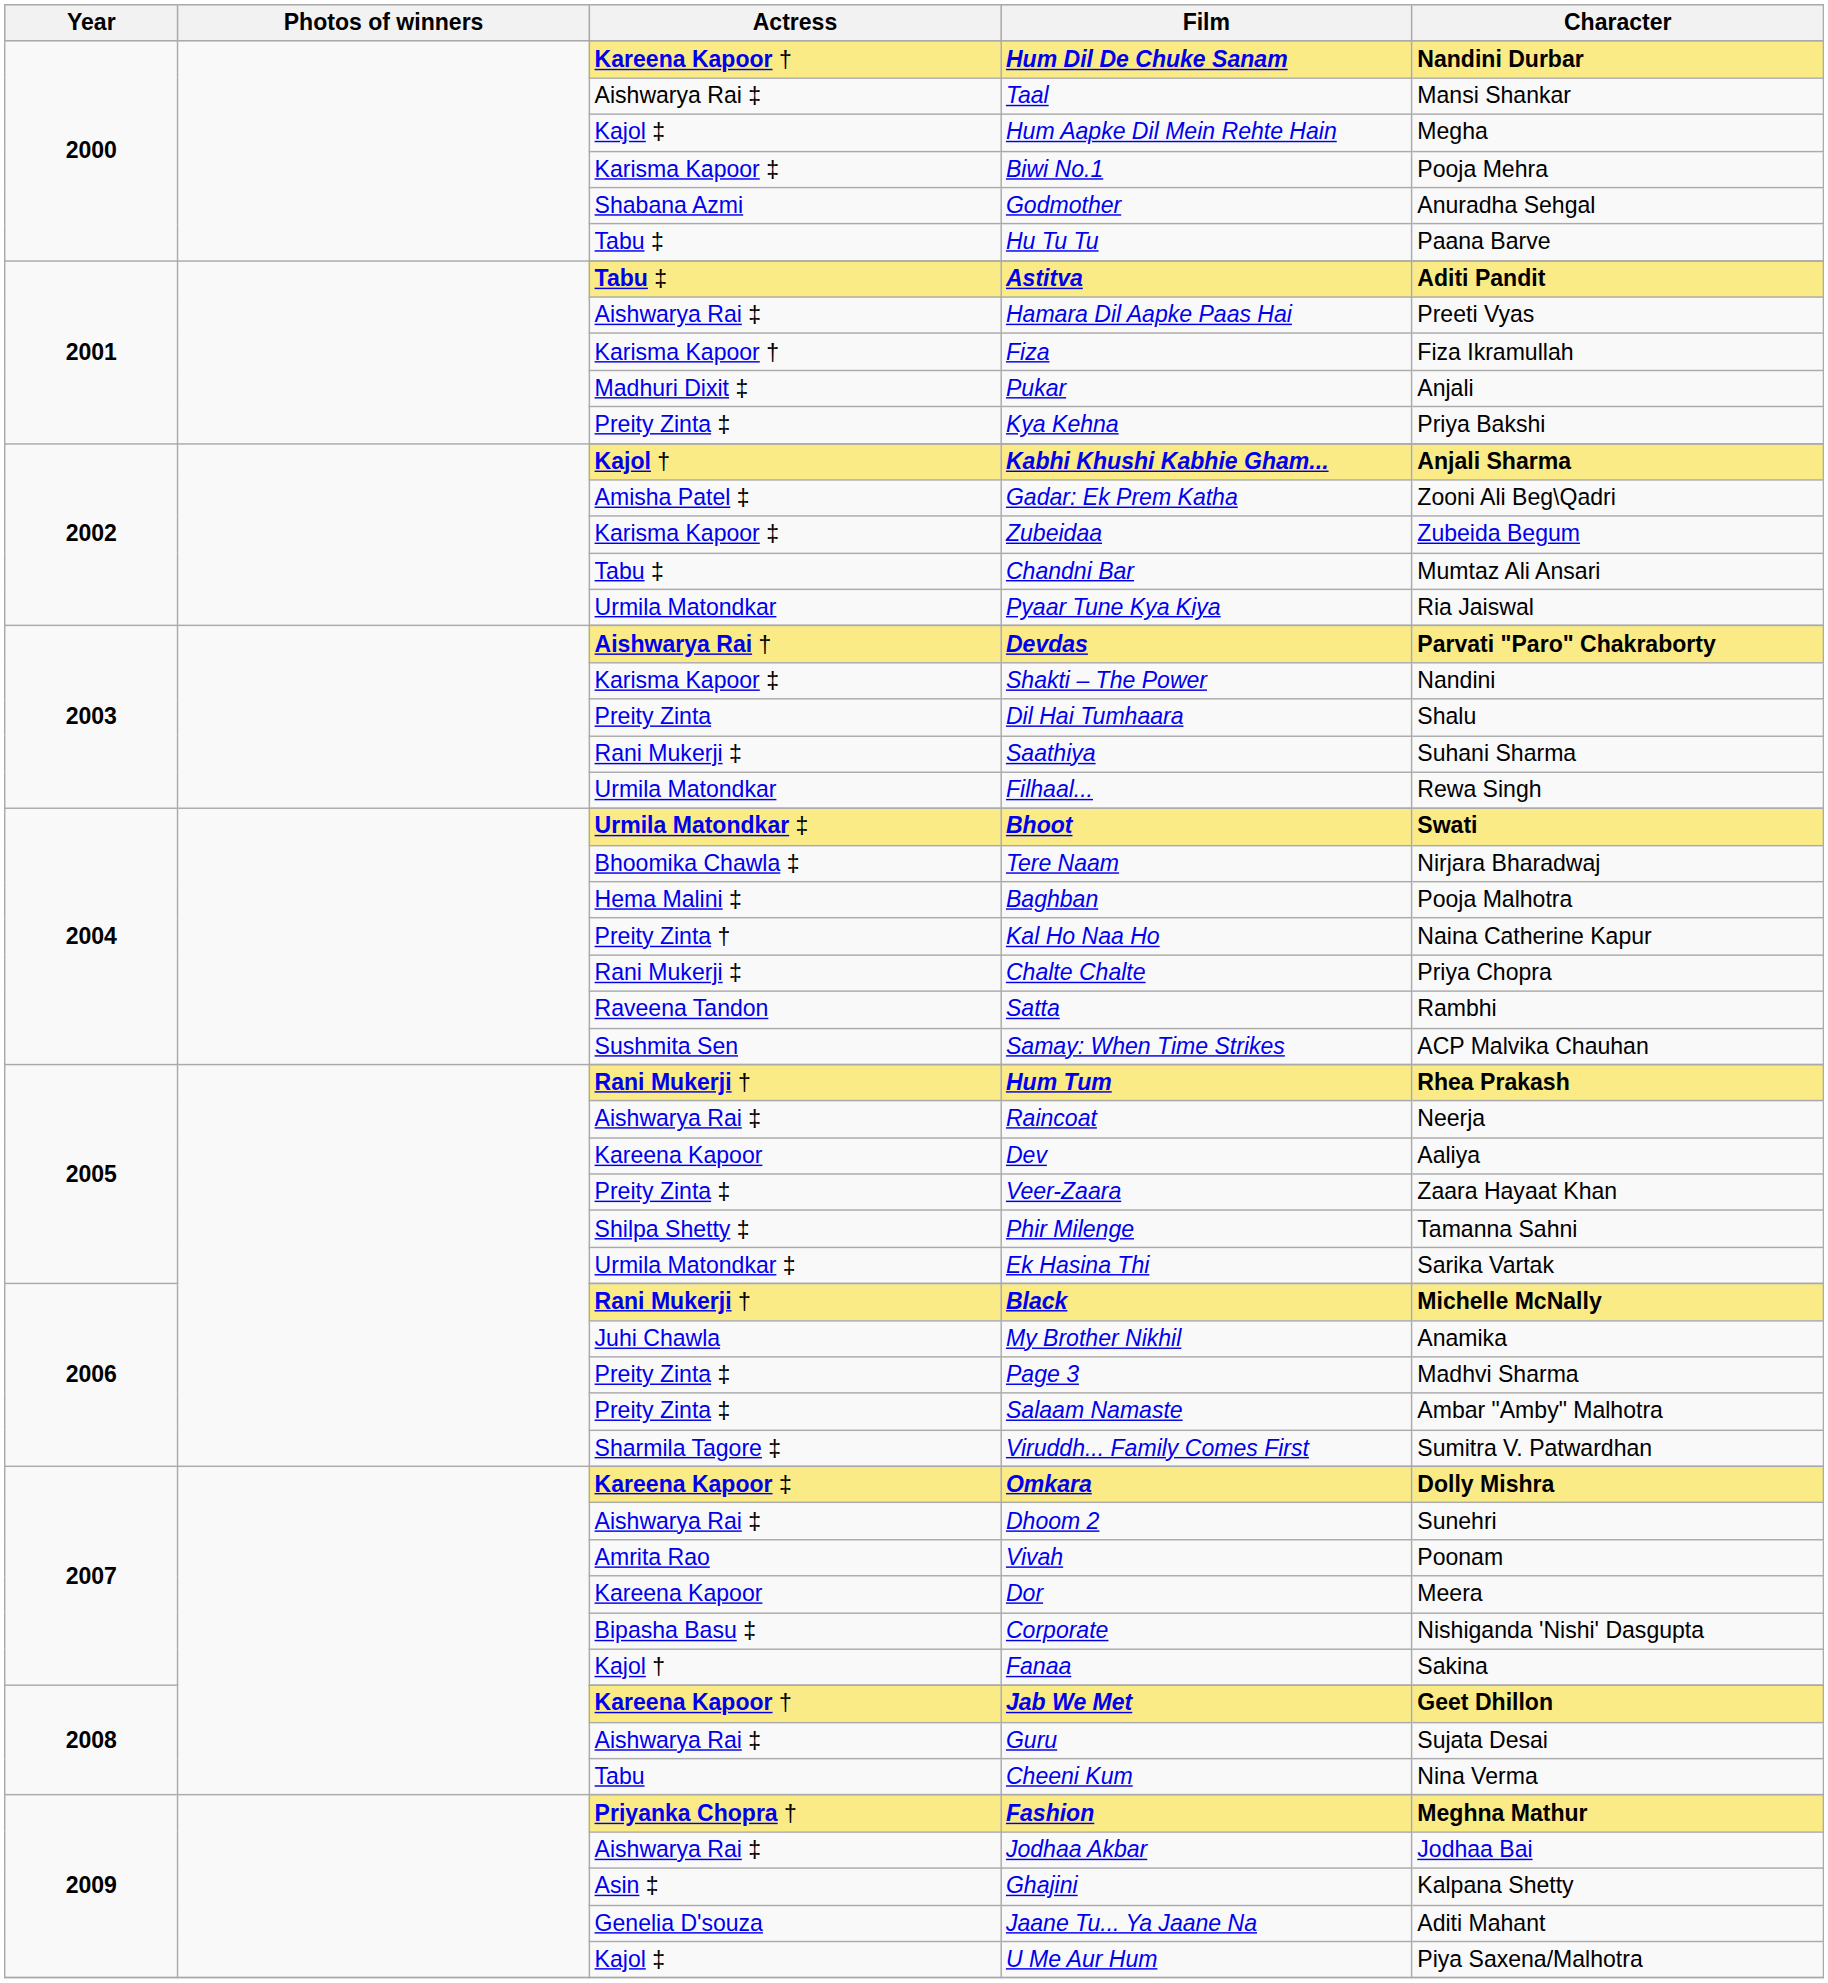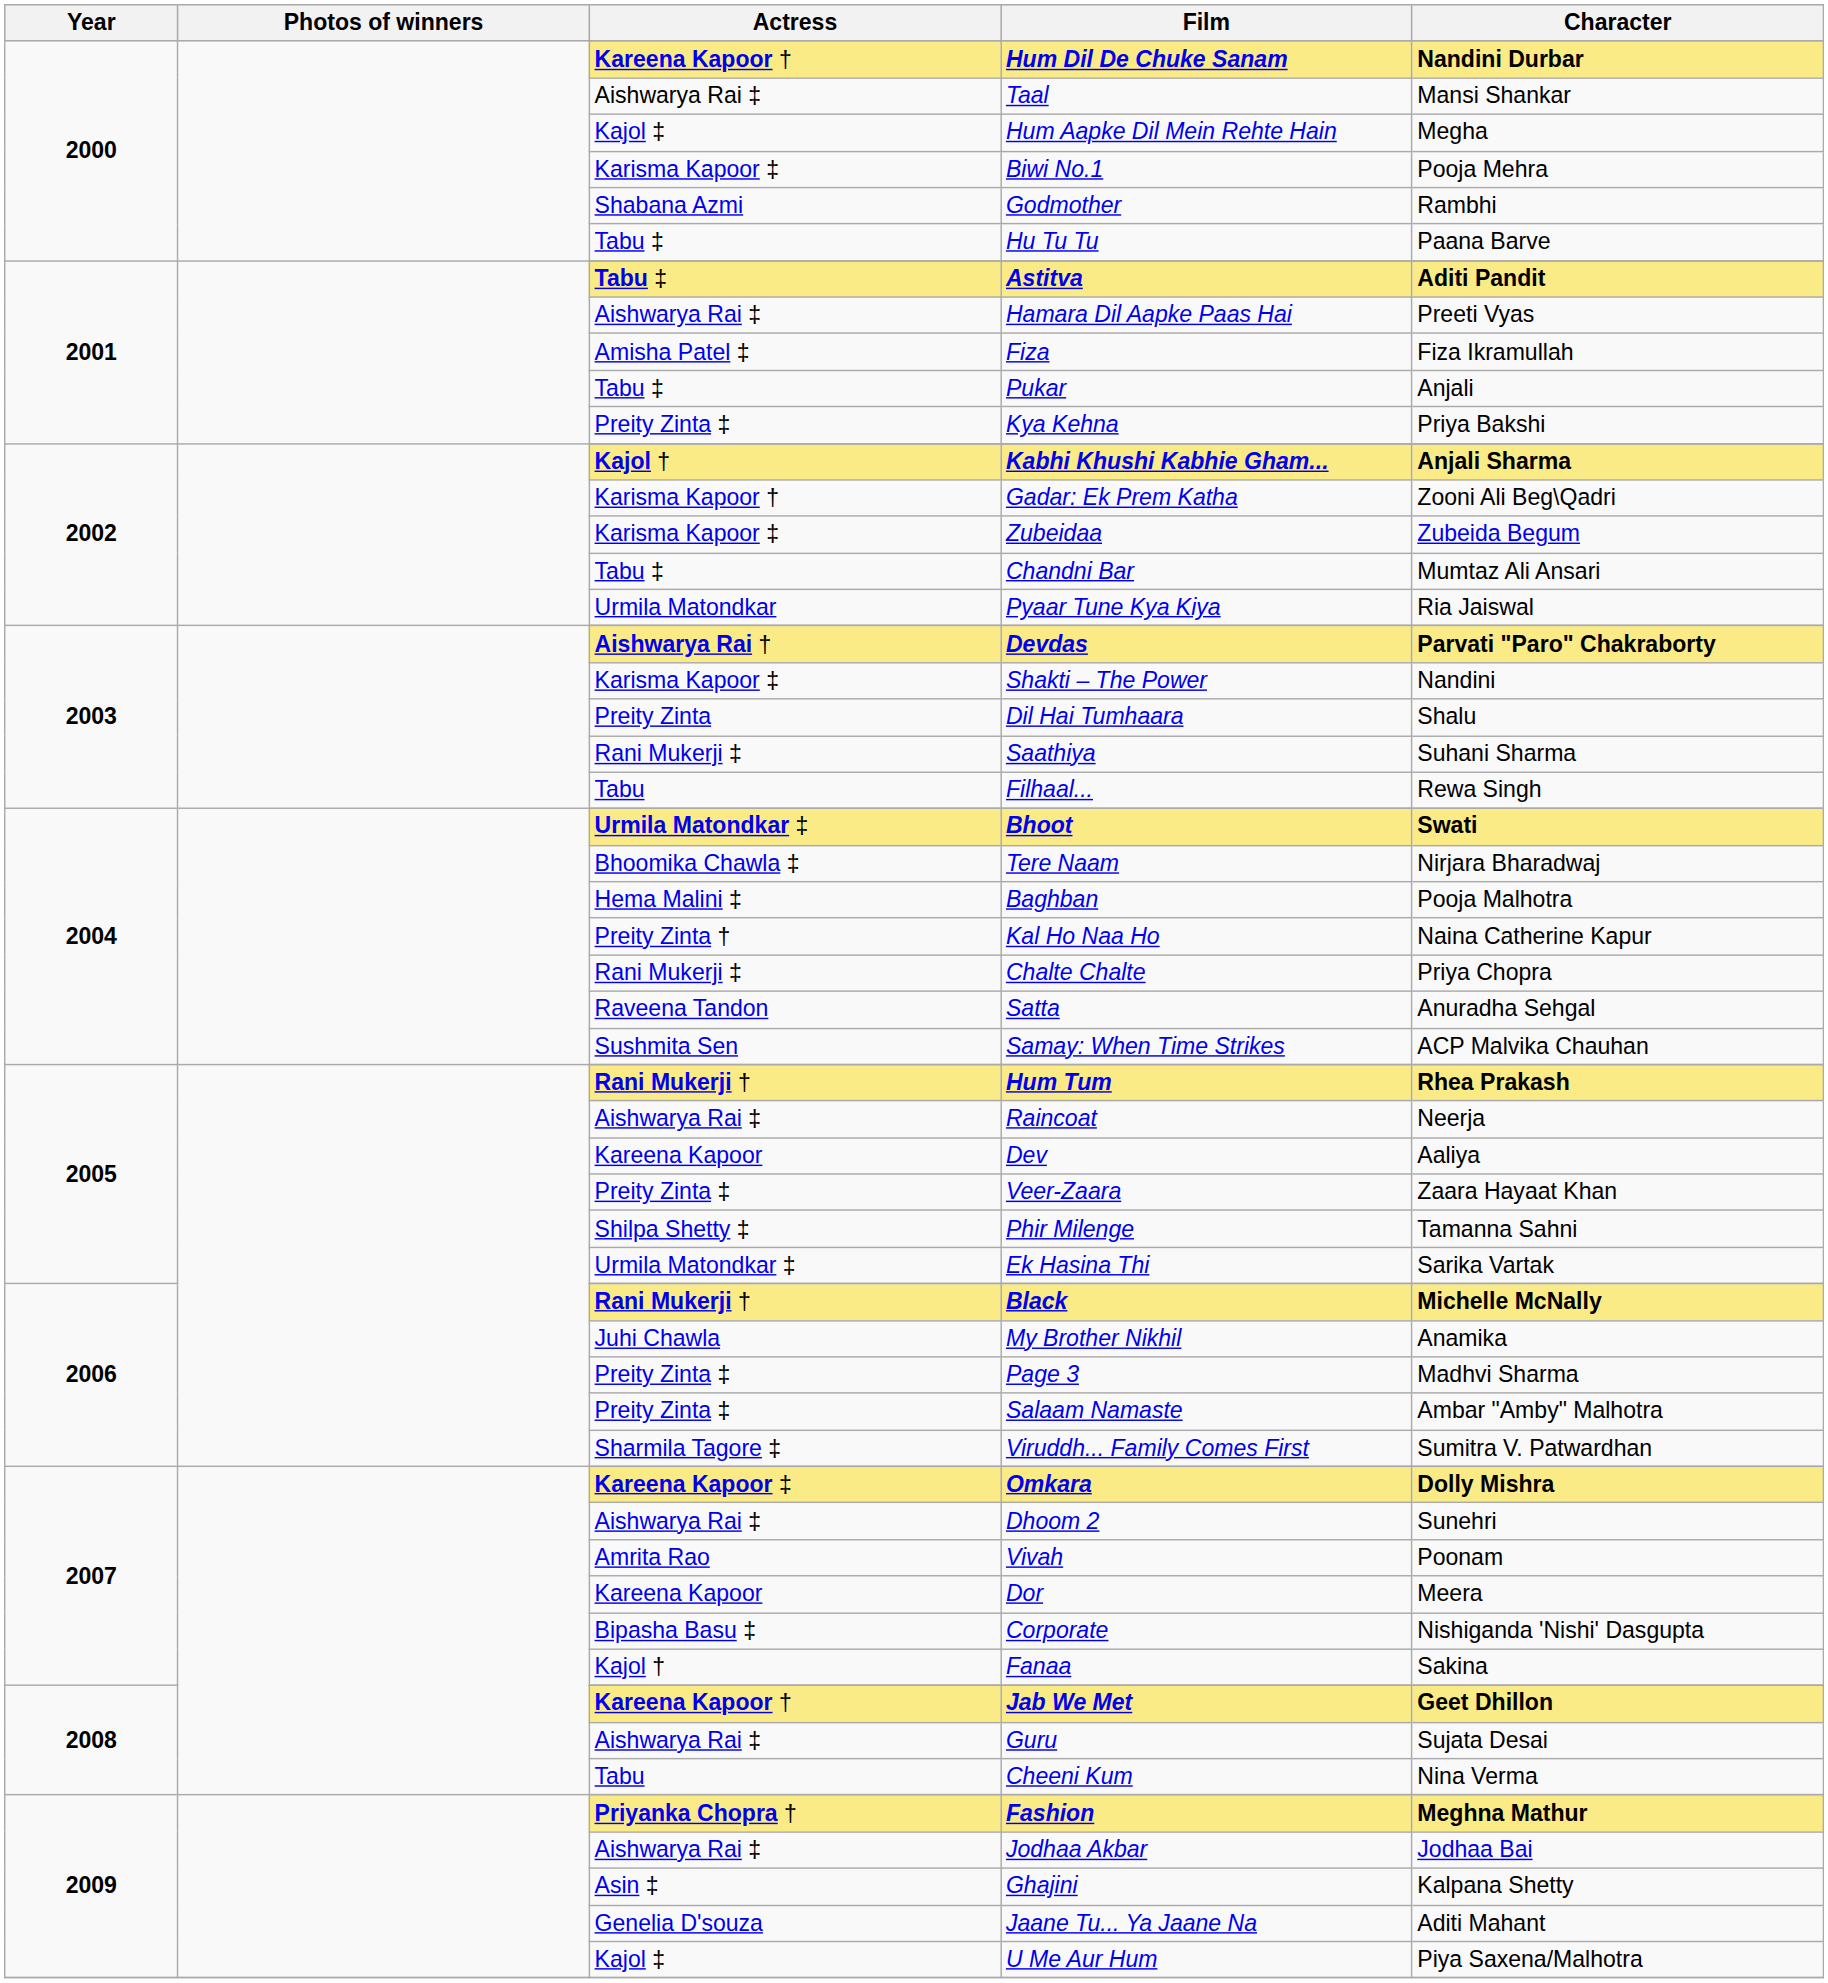 <table class="wikitable" style="width:100%">
 <tr bgcolor="#bebebe">
 <th width="8%">Year</th>
 <th width="19%">Photos of winners</th>
 <th width="19%">Actress</th>
 <th width="19%">Film</th>
 <th width="19%">Character</th>
 </tr>
 <tr>
 <td rowspan=7 style="text-align:center"><strong>2000</strong></td>
 <td rowspan=7 style="text-align:center"></td>
 </tr>
 <tr style="background:#FAEB86;">
 <td><strong><a href='#'>Kareena Kapoor</a></strong> †</td>
 <td><strong><em><a href='#'>Hum Dil De Chuke Sanam</a></em></strong></td>
 <td><strong>Nandini Durbar</strong></td>
 </tr>
 <tr>
 <td>Aishwarya Rai ‡</td>
 <td><em><a href='#'>Taal</a></em></td>
 <td>Mansi Shankar</td>
 </tr>
 <tr>
 <td><a href='#'>Kajol</a> ‡</td>
 <td><em><a href='#'>Hum Aapke Dil Mein Rehte Hain</a></em></td>
 <td>Megha</td>
 </tr>
 <tr>
 <td><a href='#'>Karisma Kapoor</a> ‡</td>
 <td><em><a href='#'>Biwi No.1</a></em></td>
 <td>Pooja Mehra</td>
 </tr>
 <tr>
 <td><a href='#'>Shabana Azmi</a></td>
 <td><em><a href='#'>Godmother</a></em></td>
-<td>Anuradha Sehgal</td>
+<td>Rambhi</td>
 </tr>
 <tr>
 <td><a href='#'>Tabu</a> ‡</td>
 <td><em><a href='#'>Hu Tu Tu</a></em></td>
 <td>Paana Barve</td>
 </tr>
 <tr>
 <td rowspan=6 style="text-align:center"><strong>2001</strong></td>
 <td rowspan=6 style="text-align:center"></td>
 </tr>
 <tr style="background:#FAEB86;">
 <td><strong><a href='#'>Tabu</a></strong> ‡</td>
 <td><strong><em><a href='#'>Astitva</a></em></strong></td>
 <td><strong>Aditi Pandit</strong></td>
 </tr>
 <tr>
 <td><a href='#'>Aishwarya Rai</a> ‡</td>
 <td><em><a href='#'>Hamara Dil Aapke Paas Hai</a></em></td>
 <td>Preeti Vyas</td>
 </tr>
 <tr>
-<td><a href='#'>Karisma Kapoor</a> †</td>
+<td><a href='#'>Amisha Patel</a> ‡</td>
 <td><em><a href='#'>Fiza</a></em></td>
 <td>Fiza Ikramullah</td>
 </tr>
 <tr>
-<td><a href='#'>Madhuri Dixit</a> ‡</td>
+<td><a href='#'>Tabu</a> ‡</td>
 <td><em><a href='#'>Pukar</a></em></td>
 <td>Anjali</td>
 </tr>
 <tr>
 <td><a href='#'>Preity Zinta</a> ‡</td>
 <td><em><a href='#'>Kya Kehna</a></em></td>
 <td>Priya Bakshi</td>
 </tr>
 <tr>
 <td rowspan=6 style="text-align:center"><strong>2002</strong></td>
 <td rowspan=6 style="text-align:center"></td>
 </tr>
 <tr style="background:#FAEB86;">
 <td><strong><a href='#'>Kajol</a></strong> †</td>
 <td><strong><em><a href='#'>Kabhi Khushi Kabhie Gham...</a></em></strong></td>
 <td><strong>Anjali Sharma</strong></td>
 </tr>
 <tr>
-<td><a href='#'>Amisha Patel</a> ‡</td>
+<td><a href='#'>Karisma Kapoor</a> †</td>
 <td><em><a href='#'>Gadar: Ek Prem Katha</a></em></td>
 <td>Zooni Ali Beg\Qadri</td>
 </tr>
 <tr>
 <td><a href='#'>Karisma Kapoor</a> ‡</td>
 <td><em><a href='#'>Zubeidaa</a></em></td>
 <td><a href='#'>Zubeida Begum</a></td>
 </tr>
 <tr>
 <td><a href='#'>Tabu</a> ‡</td>
 <td><em><a href='#'>Chandni Bar</a></em></td>
 <td>Mumtaz Ali Ansari</td>
 </tr>
 <tr>
 <td><a href='#'>Urmila Matondkar</a></td>
 <td><em><a href='#'>Pyaar Tune Kya Kiya</a></em></td>
 <td>Ria Jaiswal</td>
 </tr>
 <tr>
 <td rowspan=6 style="text-align:center"><strong>2003</strong></td>
 <td rowspan=6 style="text-align:center"></td>
 </tr>
 <tr style="background:#FAEB86;">
 <td><strong><a href='#'>Aishwarya Rai</a></strong> †</td>
 <td><strong><em><a href='#'>Devdas</a></em></strong></td>
 <td><strong>Parvati "Paro" Chakraborty</strong></td>
 </tr>
 <tr>
 <td><a href='#'>Karisma Kapoor</a> ‡</td>
 <td><em><a href='#'>Shakti – The Power</a></em></td>
 <td>Nandini</td>
 </tr>
 <tr>
 <td><a href='#'>Preity Zinta</a></td>
 <td><em><a href='#'>Dil Hai Tumhaara</a></em></td>
 <td>Shalu</td>
 </tr>
 <tr>
 <td><a href='#'>Rani Mukerji</a> ‡</td>
 <td><em><a href='#'>Saathiya</a></em></td>
 <td>Suhani Sharma</td>
 </tr>
 <tr>
-<td><a href='#'>Urmila Matondkar</a></td>
+<td><a href='#'>Tabu</a></td>
 <td><em><a href='#'>Filhaal...</a></em></td>
 <td>Rewa Singh</td>
 </tr>
 <tr>
 <td rowspan=8 style="text-align:center"><strong>2004</strong></td>
 <td rowspan=8 style="text-align:center"></td>
 </tr>
 <tr style="background:#FAEB86;">
 <td><strong><a href='#'>Urmila Matondkar</a></strong> ‡</td>
 <td><strong><em><a href='#'>Bhoot</a></em></strong></td>
 <td><strong>Swati</strong></td>
 </tr>
 <tr>
 <td><a href='#'>Bhoomika Chawla</a> ‡</td>
 <td><em><a href='#'>Tere Naam</a></em></td>
 <td>Nirjara Bharadwaj</td>
 </tr>
 <tr>
 <td><a href='#'>Hema Malini</a> ‡</td>
 <td><em><a href='#'>Baghban</a></em></td>
 <td>Pooja Malhotra</td>
 </tr>
 <tr>
 <td><a href='#'>Preity Zinta</a> †</td>
 <td><em><a href='#'>Kal Ho Naa Ho</a></em></td>
 <td>Naina Catherine Kapur</td>
 </tr>
 <tr>
 <td><a href='#'>Rani Mukerji</a> ‡</td>
 <td><em><a href='#'>Chalte Chalte</a></em></td>
 <td>Priya Chopra</td>
 </tr>
 <tr>
 <td><a href='#'>Raveena Tandon</a></td>
 <td><a href='#'><em>Satta</em></a></td>
-<td>Rambhi</td>
+<td>Anuradha Sehgal</td>
 </tr>
 <tr>
 <td><a href='#'>Sushmita Sen</a></td>
 <td><em><a href='#'>Samay: When Time Strikes</a></em></td>
 <td>ACP Malvika Chauhan</td>
 </tr>
 <tr>
 <td rowspan=7 style="text-align:center"><strong>2005</strong></td>
 <td rowspan="13" style="text-align:center"></td>
 </tr>
 <tr style="background:#FAEB86;">
 <td><strong><a href='#'>Rani Mukerji</a></strong> †</td>
 <td><strong><em><a href='#'>Hum Tum</a></em></strong></td>
 <td><strong>Rhea Prakash</strong></td>
 </tr>
 <tr>
 <td><a href='#'>Aishwarya Rai</a> ‡</td>
 <td><em><a href='#'>Raincoat</a></em></td>
 <td>Neerja</td>
 </tr>
 <tr>
 <td><a href='#'>Kareena Kapoor</a></td>
 <td><em><a href='#'>Dev</a></em></td>
 <td>Aaliya</td>
 </tr>
 <tr>
 <td><a href='#'>Preity Zinta</a> ‡</td>
 <td><em><a href='#'>Veer-Zaara</a></em></td>
 <td>Zaara Hayaat Khan</td>
 </tr>
 <tr>
 <td><a href='#'>Shilpa Shetty</a> ‡</td>
 <td><em><a href='#'>Phir Milenge</a></em></td>
 <td>Tamanna Sahni</td>
 </tr>
 <tr>
 <td><a href='#'>Urmila Matondkar</a> ‡</td>
 <td><em><a href='#'>Ek Hasina Thi</a></em></td>
 <td>Sarika Vartak</td>
 </tr>
 <tr>
 <td rowspan=6 style="text-align:center"><strong>2006</strong></td>
 </tr>
 <tr style="background:#FAEB86;">
 <td><strong><a href='#'>Rani Mukerji</a></strong> †</td>
 <td><strong><em><a href='#'>Black</a></em></strong></td>
 <td><strong>Michelle McNally</strong></td>
 </tr>
 <tr>
 <td><a href='#'>Juhi Chawla</a></td>
 <td><em><a href='#'>My Brother Nikhil</a></em></td>
 <td>Anamika</td>
 </tr>
 <tr>
 <td><a href='#'>Preity Zinta</a> ‡</td>
 <td><em><a href='#'>Page 3</a></em></td>
 <td>Madhvi Sharma</td>
 </tr>
 <tr>
 <td><a href='#'>Preity Zinta</a> ‡</td>
 <td><em><a href='#'>Salaam Namaste</a></em></td>
 <td>Ambar "Amby" Malhotra</td>
 </tr>
 <tr>
 <td><a href='#'>Sharmila Tagore</a> ‡</td>
 <td><em><a href='#'>Viruddh... Family Comes First</a></em></td>
 <td>Sumitra V. Patwardhan</td>
 </tr>
 <tr>
 <td rowspan=7 style="text-align:center"><strong>2007</strong></td>
 <td rowspan="11" style="text-align:center"></td>
 </tr>
 <tr style="background:#FAEB86;">
 <td><strong><a href='#'>Kareena Kapoor</a></strong> ‡</td>
 <td><strong><em><a href='#'>Omkara</a></em></strong></td>
 <td><strong>Dolly Mishra</strong></td>
 </tr>
 <tr>
 <td><a href='#'>Aishwarya Rai</a> ‡</td>
 <td><em><a href='#'>Dhoom 2</a></em></td>
 <td>Sunehri</td>
 </tr>
 <tr>
 <td><a href='#'>Amrita Rao</a></td>
 <td><em><a href='#'>Vivah</a></em></td>
 <td>Poonam</td>
 </tr>
 <tr>
 <td><a href='#'>Kareena Kapoor</a></td>
 <td><em><a href='#'>Dor</a></em></td>
 <td>Meera</td>
 </tr>
 <tr>
 <td><a href='#'>Bipasha Basu</a> ‡</td>
 <td><em><a href='#'>Corporate</a></em></td>
 <td>Nishiganda 'Nishi' Dasgupta</td>
 </tr>
 <tr>
 <td><a href='#'>Kajol</a> †</td>
 <td><em><a href='#'>Fanaa</a></em></td>
 <td>Sakina</td>
 </tr>
 <tr>
 <td rowspan=4 style="text-align:center"><strong>2008</strong></td>
 </tr>
 <tr style="background:#FAEB86;">
 <td><strong><a href='#'>Kareena Kapoor</a></strong> †</td>
 <td><strong><em><a href='#'>Jab We Met</a></em></strong></td>
 <td><strong>Geet Dhillon</strong></td>
 </tr>
 <tr>
 <td><a href='#'>Aishwarya Rai</a> ‡</td>
 <td><em><a href='#'>Guru</a></em></td>
 <td>Sujata Desai</td>
 </tr>
 <tr>
 <td><a href='#'>Tabu</a></td>
 <td><em><a href='#'>Cheeni Kum</a></em></td>
 <td>Nina Verma</td>
 </tr>
 <tr>
 <td rowspan=6 style="text-align:center"><strong>2009</strong></td>
 <td rowspan=6 style="text-align:center"></td>
 </tr>
 <tr style="background:#FAEB86;">
 <td><strong><a href='#'>Priyanka Chopra</a></strong> †</td>
 <td><strong><em><a href='#'>Fashion</a></em></strong></td>
 <td><strong>Meghna Mathur</strong></td>
 </tr>
 <tr>
 <td><a href='#'>Aishwarya Rai</a> ‡</td>
 <td><em><a href='#'>Jodhaa Akbar</a></em></td>
 <td><a href='#'>Jodhaa Bai</a></td>
 </tr>
 <tr>
 <td><a href='#'>Asin</a> ‡</td>
 <td><em><a href='#'>Ghajini</a></em></td>
 <td>Kalpana Shetty</td>
 </tr>
 <tr>
 <td><a href='#'>Genelia D'souza</a></td>
 <td><em><a href='#'>Jaane Tu... Ya Jaane Na</a></em></td>
 <td>Aditi Mahant</td>
 </tr>
 <tr>
 <td><a href='#'>Kajol</a> ‡</td>
 <td><em><a href='#'>U Me Aur Hum</a></em></td>
 <td>Piya Saxena/Malhotra</td>
 </tr>
 <tr>
 </tr>
 </table>
